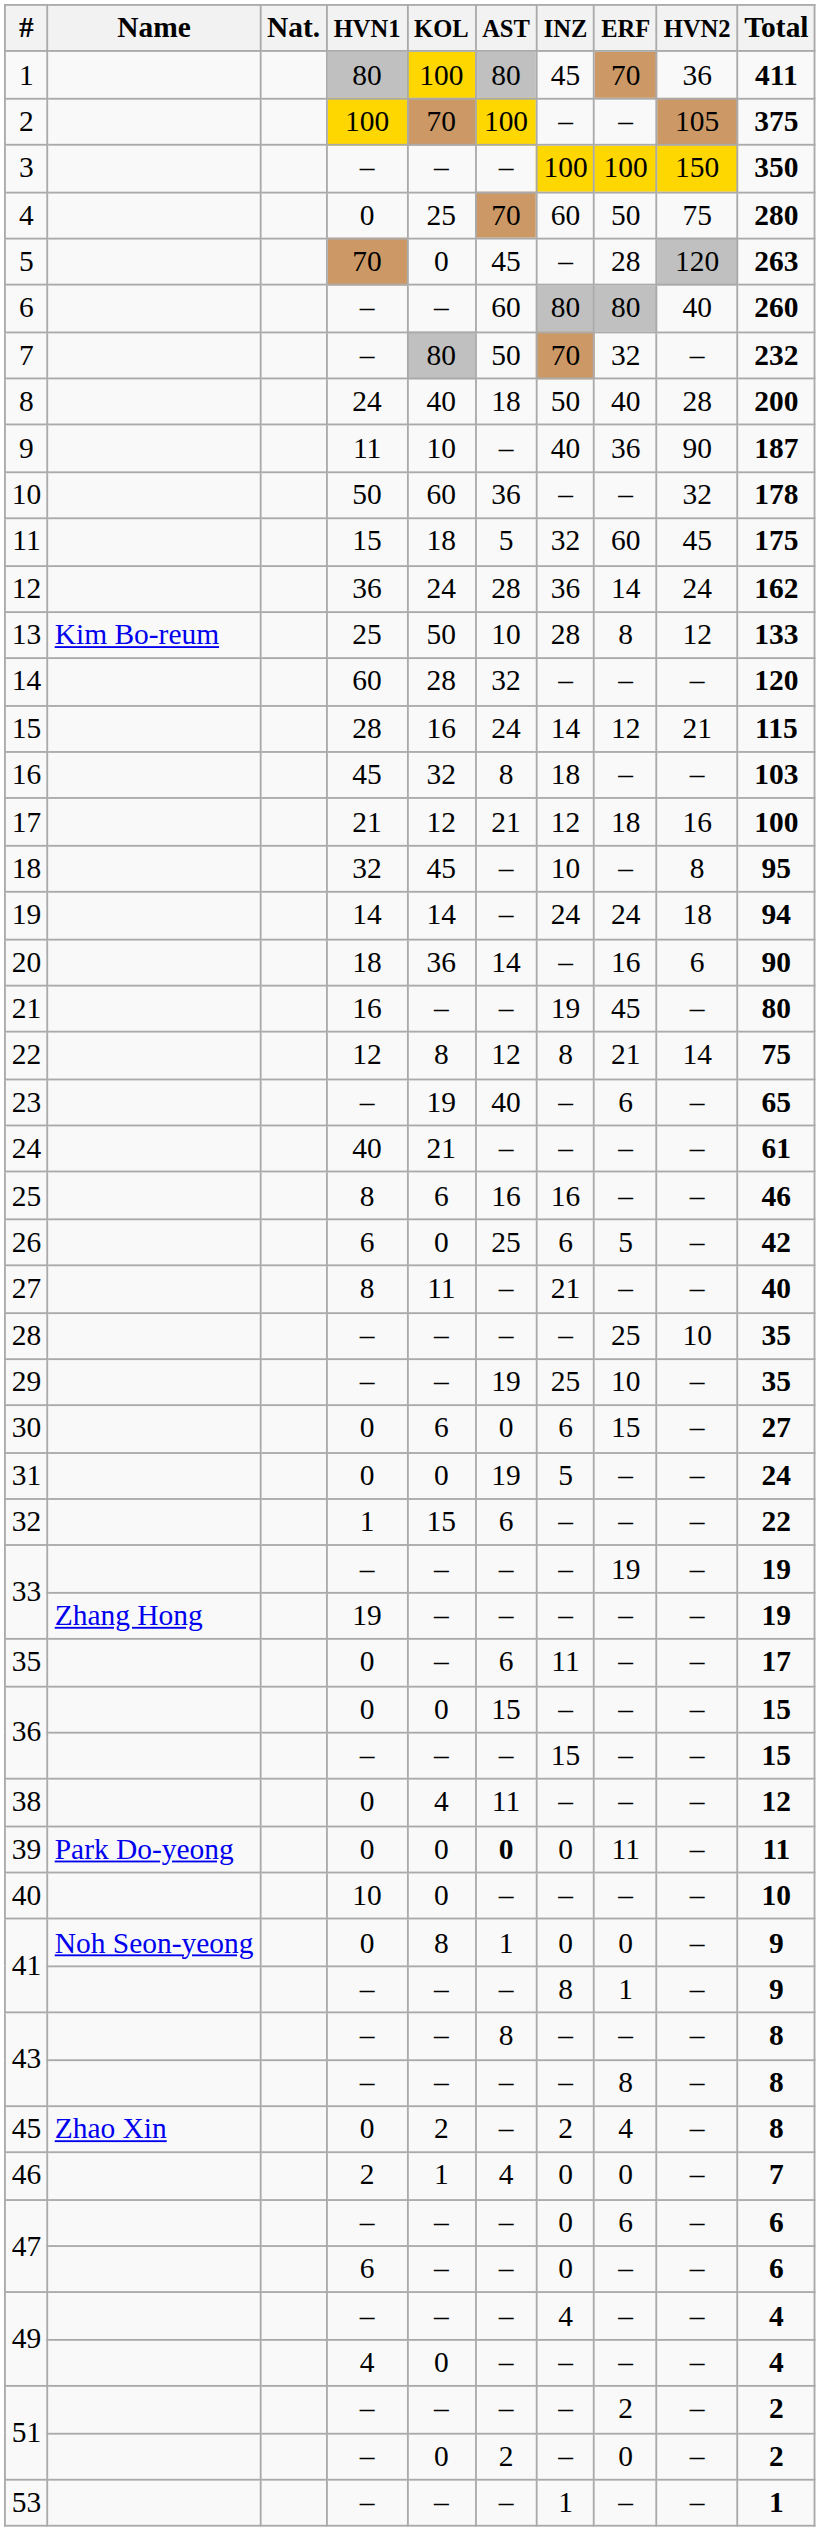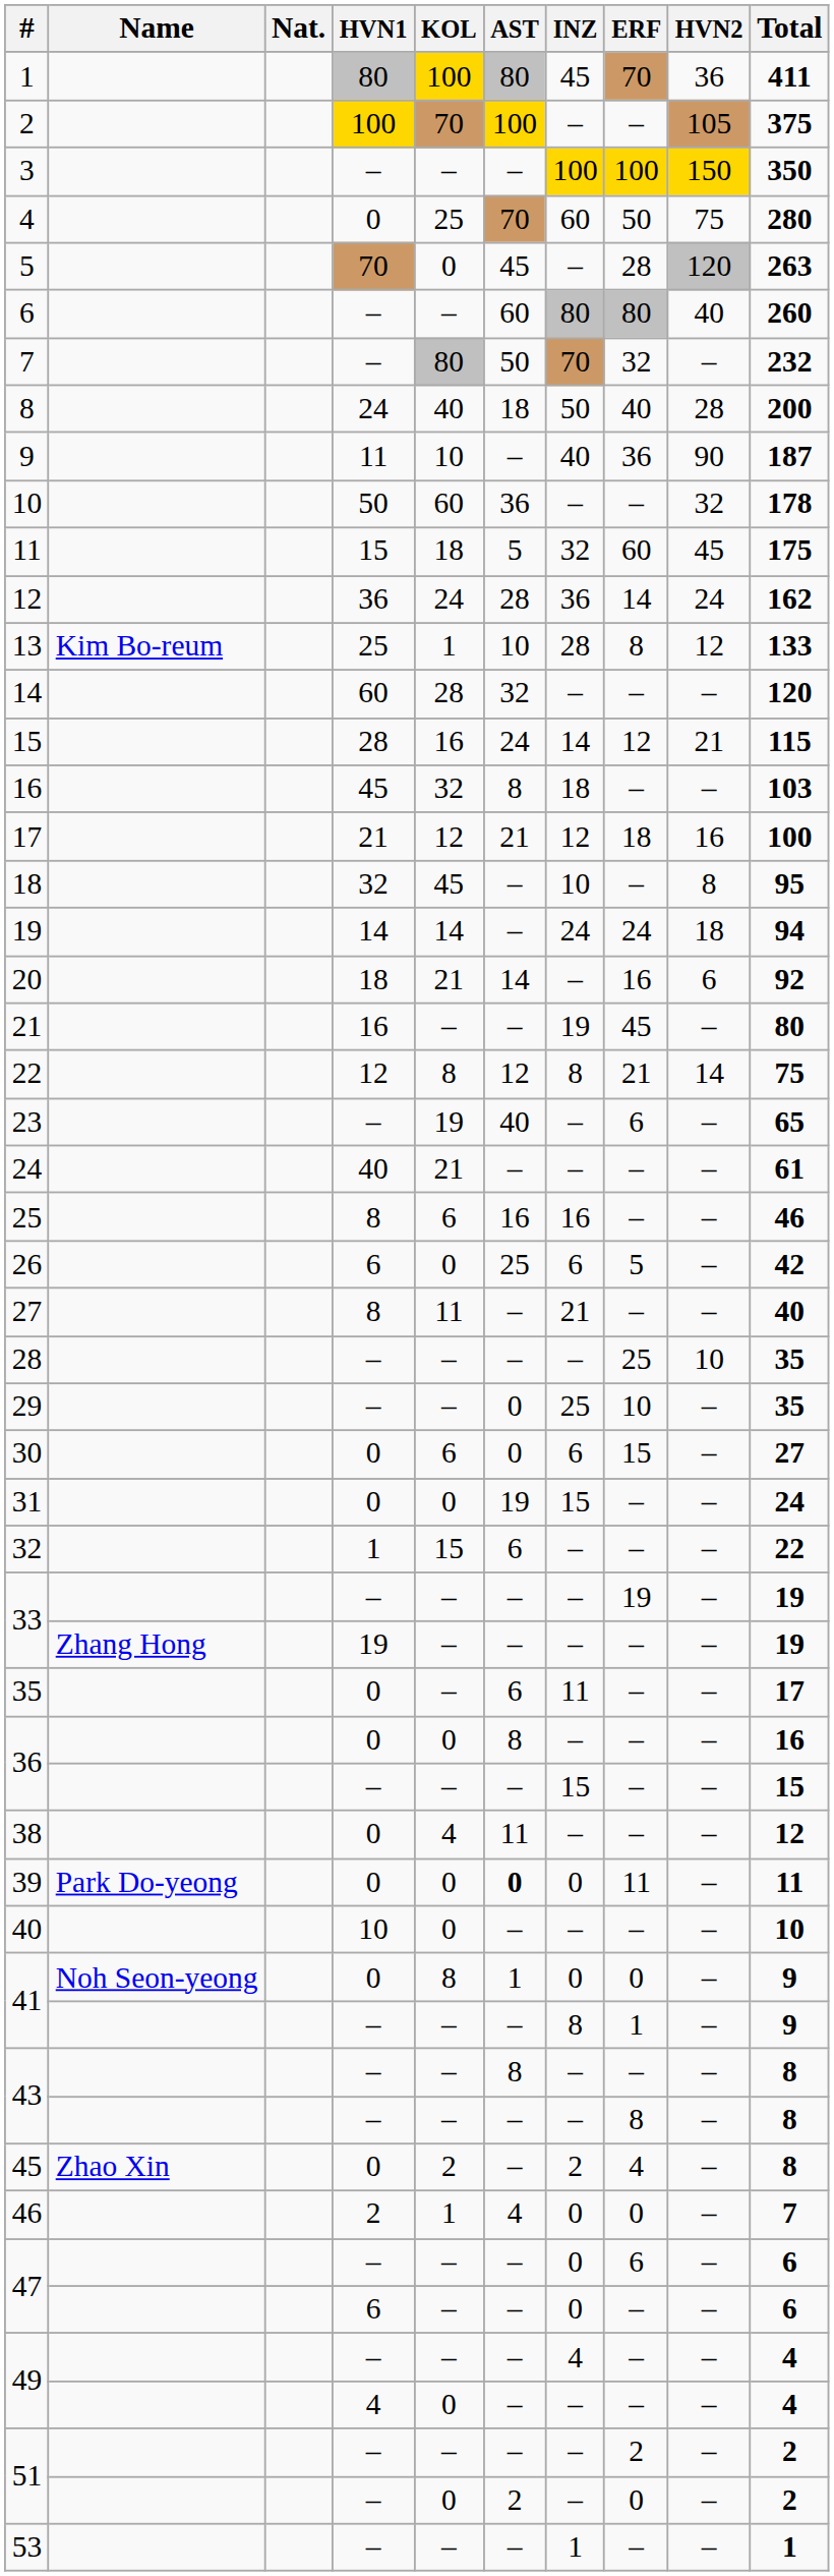 <table class="wikitable sortable" style="text-align:center;">
 <tr>
 <th>#</th>
 <th>Name</th>
 <th>Nat.</th>
 <th><small>HVN1</small></th>
 <th><small>KOL</small></th>
 <th><small>AST</small></th>
 <th><small>INZ</small></th>
 <th><small>ERF</small></th>
 <th><small>HVN2</small></th>
 <th>Total</th>
 </tr>
 <tr>
 <td>1</td>
 <td align=left></td>
 <td></td>
 <td bgcolor="silver">80</td>
 <td bgcolor="gold">100</td>
 <td bgcolor="silver">80</td>
 <td>45</td>
 <td bgcolor=CC9966>70</td>
 <td>36</td>
 <td><strong>411</strong></td>
 </tr>
 <tr>
 <td>2</td>
 <td align=left></td>
 <td></td>
 <td bgcolor="gold">100</td>
 <td bgcolor=CC9966>70</td>
 <td bgcolor="gold">100</td>
 <td>–</td>
 <td>–</td>
 <td bgcolor=CC9966>105</td>
 <td><strong>375</strong></td>
 </tr>
 <tr>
 <td>3</td>
 <td align=left></td>
 <td></td>
 <td>–</td>
 <td>–</td>
 <td>–</td>
 <td bgcolor="gold">100</td>
 <td bgcolor="gold">100</td>
 <td bgcolor="gold">150</td>
 <td><strong>350</strong></td>
 </tr>
 <tr>
 <td>4</td>
 <td align=left></td>
 <td></td>
 <td>0</td>
 <td>25</td>
 <td bgcolor=CC9966>70</td>
 <td>60</td>
 <td>50</td>
 <td>75</td>
 <td><strong>280</strong></td>
 </tr>
 <tr>
 <td>5</td>
 <td align=left></td>
 <td></td>
 <td bgcolor=CC9966>70</td>
 <td>0</td>
 <td>45</td>
 <td>–</td>
 <td>28</td>
 <td bgcolor="silver">120</td>
 <td><strong>263</strong></td>
 </tr>
 <tr>
 <td>6</td>
 <td align=left></td>
 <td></td>
 <td>–</td>
 <td>–</td>
 <td>60</td>
 <td bgcolor="silver">80</td>
 <td bgcolor="silver">80</td>
 <td>40</td>
 <td><strong>260</strong></td>
 </tr>
 <tr>
 <td>7</td>
 <td align=left></td>
 <td></td>
 <td>–</td>
 <td bgcolor="silver">80</td>
 <td>50</td>
 <td bgcolor=CC9966>70</td>
 <td>32</td>
 <td>–</td>
 <td><strong>232</strong></td>
 </tr>
 <tr>
 <td>8</td>
 <td align=left></td>
 <td></td>
 <td>24</td>
 <td>40</td>
 <td>18</td>
 <td>50</td>
 <td>40</td>
 <td>28</td>
 <td><strong>200</strong></td>
 </tr>
 <tr>
 <td>9</td>
 <td align=left></td>
 <td></td>
 <td>11</td>
 <td>10</td>
 <td>–</td>
 <td>40</td>
 <td>36</td>
 <td>90</td>
 <td><strong>187</strong></td>
 </tr>
 <tr>
 <td>10</td>
 <td align=left></td>
 <td></td>
 <td>50</td>
 <td>60</td>
 <td>36</td>
 <td>–</td>
 <td>–</td>
 <td>32</td>
 <td><strong>178</strong></td>
 </tr>
 <tr>
 <td>11</td>
 <td align=left></td>
 <td></td>
 <td>15</td>
 <td>18</td>
 <td>5</td>
 <td>32</td>
 <td>60</td>
 <td>45</td>
 <td><strong>175</strong></td>
 </tr>
 <tr>
 <td>12</td>
 <td align=left></td>
 <td></td>
 <td>36</td>
 <td>24</td>
 <td>28</td>
 <td>36</td>
 <td>14</td>
 <td>24</td>
 <td><strong>162</strong></td>
 </tr>
 <tr>
 <td>13</td>
 <td align=left><a href='#'>Kim Bo-reum</a></td>
 <td></td>
 <td>25</td>
-<td>50</td>
+<td>1</td>
 <td>10</td>
 <td>28</td>
 <td>8</td>
 <td>12</td>
 <td><strong>133</strong></td>
 </tr>
 <tr>
 <td>14</td>
 <td align=left></td>
 <td></td>
 <td>60</td>
 <td>28</td>
 <td>32</td>
 <td>–</td>
 <td>–</td>
 <td>–</td>
 <td><strong>120</strong></td>
 </tr>
 <tr>
 <td>15</td>
 <td align=left></td>
 <td></td>
 <td>28</td>
 <td>16</td>
 <td>24</td>
 <td>14</td>
 <td>12</td>
 <td>21</td>
 <td><strong>115</strong></td>
 </tr>
 <tr>
 <td>16</td>
 <td align=left></td>
 <td></td>
 <td>45</td>
 <td>32</td>
 <td>8</td>
 <td>18</td>
 <td>–</td>
 <td>–</td>
 <td><strong>103</strong></td>
 </tr>
 <tr>
 <td>17</td>
 <td align=left></td>
 <td></td>
 <td>21</td>
 <td>12</td>
 <td>21</td>
 <td>12</td>
 <td>18</td>
 <td>16</td>
 <td><strong>100</strong></td>
 </tr>
 <tr>
 <td>18</td>
 <td align=left></td>
 <td></td>
 <td>32</td>
 <td>45</td>
 <td>–</td>
 <td>10</td>
 <td>–</td>
 <td>8</td>
 <td><strong>95</strong></td>
 </tr>
 <tr>
 <td>19</td>
 <td align=left></td>
 <td></td>
 <td>14</td>
 <td>14</td>
 <td>–</td>
 <td>24</td>
 <td>24</td>
 <td>18</td>
 <td><strong>94</strong></td>
 </tr>
 <tr>
 <td>20</td>
 <td align=left></td>
 <td></td>
 <td>18</td>
-<td>36</td>
+<td>21</td>
 <td>14</td>
 <td>–</td>
 <td>16</td>
 <td>6</td>
-<td><strong>90</strong></td>
+<td><strong>92</strong></td>
 </tr>
 <tr>
 <td>21</td>
 <td align=left></td>
 <td></td>
 <td>16</td>
 <td>–</td>
 <td>–</td>
 <td>19</td>
 <td>45</td>
 <td>–</td>
 <td><strong>80</strong></td>
 </tr>
 <tr>
 <td>22</td>
 <td align=left></td>
 <td></td>
 <td>12</td>
 <td>8</td>
 <td>12</td>
 <td>8</td>
 <td>21</td>
 <td>14</td>
 <td><strong>75</strong></td>
 </tr>
 <tr>
 <td>23</td>
 <td align=left></td>
 <td></td>
 <td>–</td>
 <td>19</td>
 <td>40</td>
 <td>–</td>
 <td>6</td>
 <td>–</td>
 <td><strong>65</strong></td>
 </tr>
 <tr>
 <td>24</td>
 <td align=left></td>
 <td></td>
 <td>40</td>
 <td>21</td>
 <td>–</td>
 <td>–</td>
 <td>–</td>
 <td>–</td>
 <td><strong>61</strong></td>
 </tr>
 <tr>
 <td>25</td>
 <td align=left></td>
 <td></td>
 <td>8</td>
 <td>6</td>
 <td>16</td>
 <td>16</td>
 <td>–</td>
 <td>–</td>
 <td><strong>46</strong></td>
 </tr>
 <tr>
 <td>26</td>
 <td align=left></td>
 <td></td>
 <td>6</td>
 <td>0</td>
 <td>25</td>
 <td>6</td>
 <td>5</td>
 <td>–</td>
 <td><strong>42</strong></td>
 </tr>
 <tr>
 <td>27</td>
 <td align=left></td>
 <td></td>
 <td>8</td>
 <td>11</td>
 <td>–</td>
 <td>21</td>
 <td>–</td>
 <td>–</td>
 <td><strong>40</strong></td>
 </tr>
 <tr>
 <td>28</td>
 <td align=left></td>
 <td></td>
 <td>–</td>
 <td>–</td>
 <td>–</td>
 <td>–</td>
 <td>25</td>
 <td>10</td>
 <td><strong>35</strong></td>
 </tr>
 <tr>
 <td>29</td>
 <td align=left></td>
 <td></td>
 <td>–</td>
 <td>–</td>
-<td>19</td>
+<td>0</td>
 <td>25</td>
 <td>10</td>
 <td>–</td>
 <td><strong>35</strong></td>
 </tr>
 <tr>
 <td>30</td>
 <td align=left></td>
 <td></td>
 <td>0</td>
 <td>6</td>
 <td>0</td>
 <td>6</td>
 <td>15</td>
 <td>–</td>
 <td><strong>27</strong></td>
 </tr>
 <tr>
 <td>31</td>
 <td align=left></td>
 <td></td>
 <td>0</td>
 <td>0</td>
 <td>19</td>
-<td>5</td>
+<td>15</td>
 <td>–</td>
 <td>–</td>
 <td><strong>24</strong></td>
 </tr>
 <tr>
 <td>32</td>
 <td align=left></td>
 <td></td>
 <td>1</td>
 <td>15</td>
 <td>6</td>
 <td>–</td>
 <td>–</td>
 <td>–</td>
 <td><strong>22</strong></td>
 </tr>
 <tr>
 <td rowspan=2>33</td>
 <td align=left></td>
 <td></td>
 <td>–</td>
 <td>–</td>
 <td>–</td>
 <td>–</td>
 <td>19</td>
 <td>–</td>
 <td><strong>19</strong></td>
 </tr>
 <tr>
 <td align=left><a href='#'>Zhang Hong</a></td>
 <td></td>
 <td>19</td>
 <td>–</td>
 <td>–</td>
 <td>–</td>
 <td>–</td>
 <td>–</td>
 <td><strong>19</strong></td>
 </tr>
 <tr>
 <td>35</td>
 <td align=left></td>
 <td></td>
 <td>0</td>
 <td>–</td>
 <td>6</td>
 <td>11</td>
 <td>–</td>
 <td>–</td>
 <td><strong>17</strong></td>
 </tr>
 <tr>
 <td rowspan=2>36</td>
 <td align=left></td>
 <td></td>
 <td>0</td>
 <td>0</td>
-<td>15</td>
+<td>8</td>
 <td>–</td>
 <td>–</td>
 <td>–</td>
-<td><strong>15</strong></td>
+<td><strong>16</strong></td>
 </tr>
 <tr>
 <td align=left></td>
 <td></td>
 <td>–</td>
 <td>–</td>
 <td>–</td>
 <td>15</td>
 <td>–</td>
 <td>–</td>
 <td><strong>15</strong></td>
 </tr>
 <tr>
 <td>38</td>
 <td align=left></td>
 <td></td>
 <td>0</td>
 <td>4</td>
 <td>11</td>
 <td>–</td>
 <td>–</td>
 <td>–</td>
 <td><strong>12</strong></td>
 </tr>
 <tr>
 <td>39</td>
 <td align=left><a href='#'>Park Do-yeong</a></td>
 <td></td>
 <td>0</td>
 <td>0</td>
 <td><strong>0</strong></td>
 <td>0</td>
 <td>11</td>
 <td>–</td>
 <td><strong>11</strong></td>
 </tr>
 <tr>
 <td>40</td>
 <td align=left></td>
 <td></td>
 <td>10</td>
 <td>0</td>
 <td>–</td>
 <td>–</td>
 <td>–</td>
 <td>–</td>
 <td><strong>10</strong></td>
 </tr>
 <tr>
 <td rowspan=2>41</td>
 <td align=left><a href='#'>Noh Seon-yeong</a></td>
 <td></td>
 <td>0</td>
 <td>8</td>
 <td>1</td>
 <td>0</td>
 <td>0</td>
 <td>–</td>
 <td><strong>9</strong></td>
 </tr>
 <tr>
 <td align=left></td>
 <td></td>
 <td>–</td>
 <td>–</td>
 <td>–</td>
 <td>8</td>
 <td>1</td>
 <td>–</td>
 <td><strong>9</strong></td>
 </tr>
 <tr>
 <td rowspan=2>43</td>
 <td align=left></td>
 <td></td>
 <td>–</td>
 <td>–</td>
 <td>8</td>
 <td>–</td>
 <td>–</td>
 <td>–</td>
 <td><strong>8</strong></td>
 </tr>
 <tr>
 <td align=left></td>
 <td></td>
 <td>–</td>
 <td>–</td>
 <td>–</td>
 <td>–</td>
 <td>8</td>
 <td>–</td>
 <td><strong>8</strong></td>
 </tr>
 <tr>
 <td>45</td>
 <td align=left><a href='#'>Zhao Xin</a></td>
 <td></td>
 <td>0</td>
 <td>2</td>
 <td>–</td>
 <td>2</td>
 <td>4</td>
 <td>–</td>
 <td><strong>8</strong></td>
 </tr>
 <tr>
 <td>46</td>
 <td align=left></td>
 <td></td>
 <td>2</td>
 <td>1</td>
 <td>4</td>
 <td>0</td>
 <td>0</td>
 <td>–</td>
 <td><strong>7</strong></td>
 </tr>
 <tr>
 <td rowspan=2>47</td>
 <td align=left></td>
 <td></td>
 <td>–</td>
 <td>–</td>
 <td>–</td>
 <td>0</td>
 <td>6</td>
 <td>–</td>
 <td><strong>6</strong></td>
 </tr>
 <tr>
 <td align=left></td>
 <td></td>
 <td>6</td>
 <td>–</td>
 <td>–</td>
 <td>0</td>
 <td>–</td>
 <td>–</td>
 <td><strong>6</strong></td>
 </tr>
 <tr>
 <td rowspan=2>49</td>
 <td align=left></td>
 <td></td>
 <td>–</td>
 <td>–</td>
 <td>–</td>
 <td>4</td>
 <td>–</td>
 <td>–</td>
 <td><strong>4</strong></td>
 </tr>
 <tr>
 <td align=left></td>
 <td></td>
 <td>4</td>
 <td>0</td>
 <td>–</td>
 <td>–</td>
 <td>–</td>
 <td>–</td>
 <td><strong>4</strong></td>
 </tr>
 <tr>
 <td rowspan=2>51</td>
 <td align=left></td>
 <td></td>
 <td>–</td>
 <td>–</td>
 <td>–</td>
 <td>–</td>
 <td>2</td>
 <td>–</td>
 <td><strong>2</strong></td>
 </tr>
 <tr>
 <td align=left></td>
 <td></td>
 <td>–</td>
 <td>0</td>
 <td>2</td>
 <td>–</td>
 <td>0</td>
 <td>–</td>
 <td><strong>2</strong></td>
 </tr>
 <tr>
 <td>53</td>
 <td align=left></td>
 <td></td>
 <td>–</td>
 <td>–</td>
 <td>–</td>
 <td>1</td>
 <td>–</td>
 <td>–</td>
 <td><strong>1</strong></td>
 </tr>
 </table>
